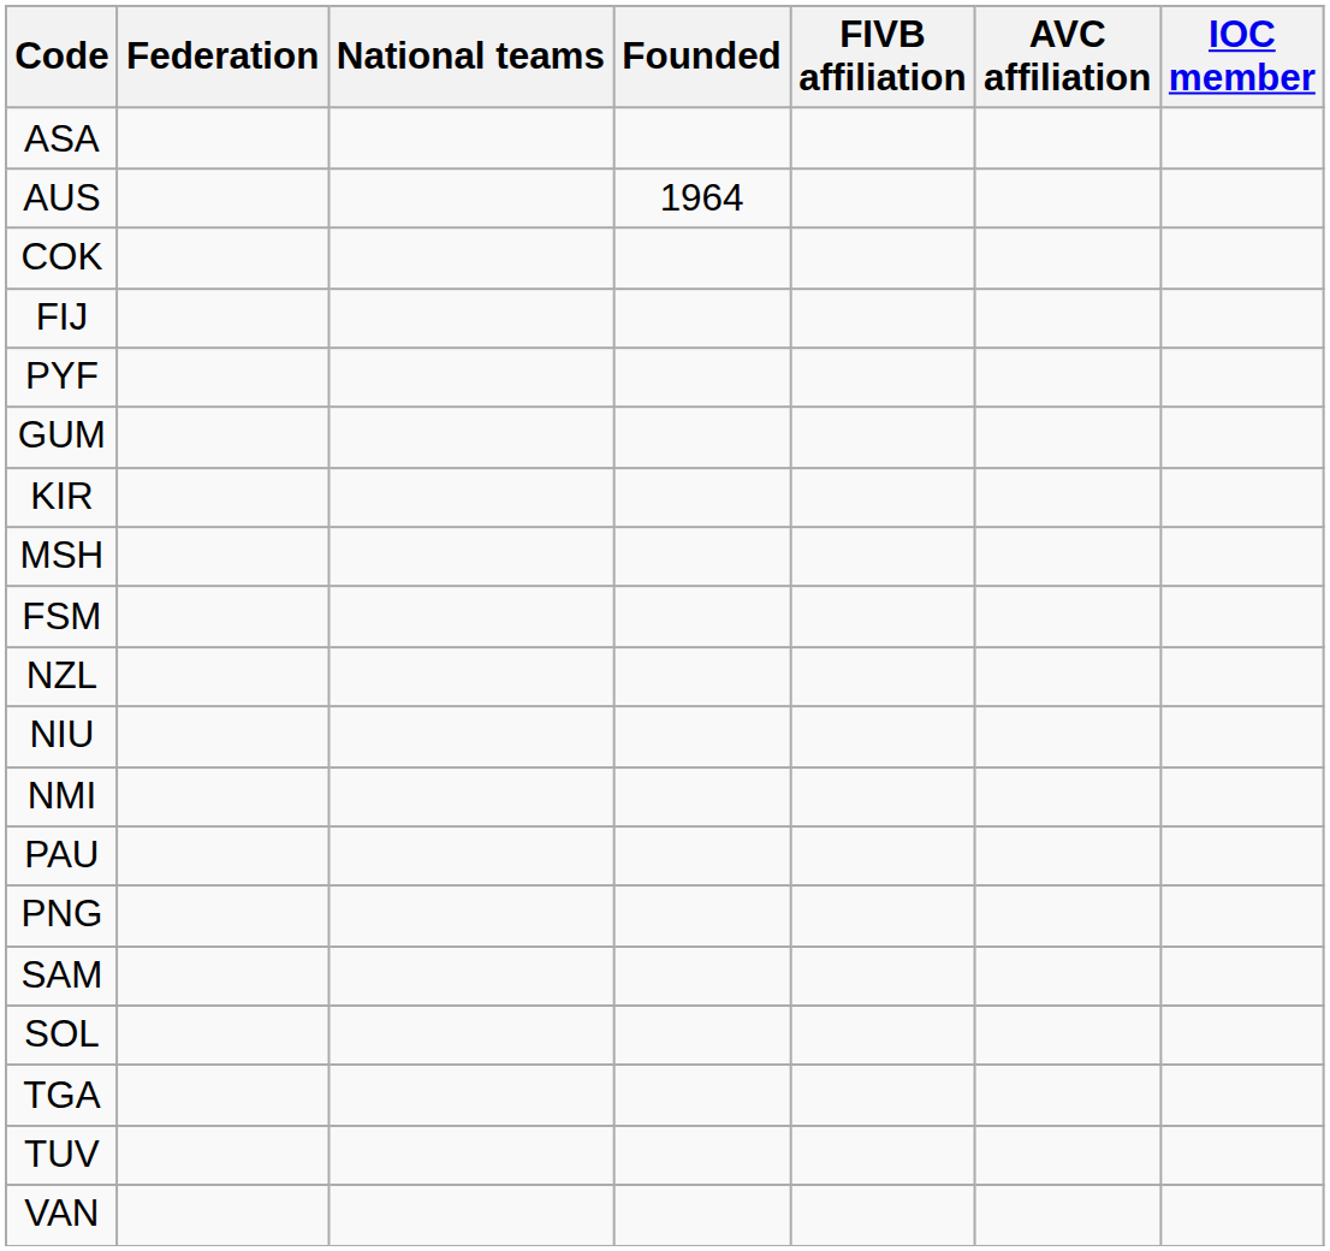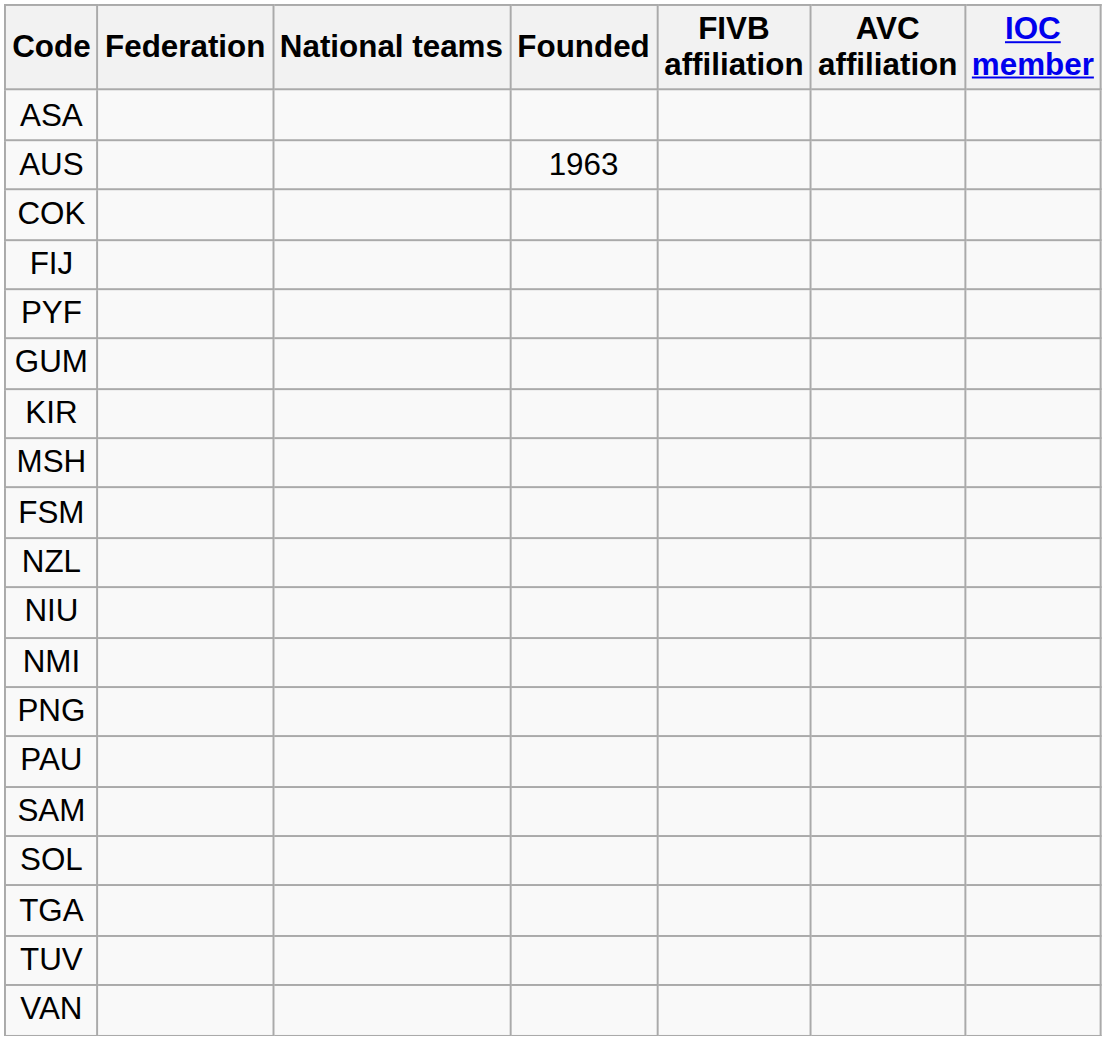 <table class="wikitable sortable" style="text-align:center">
 <tr>
 <th>Code</th>
 <th>Federation</th>
 <th class="unsortable">National teams</th>
 <th>Founded</th>
 <th>FIVB<br>affiliation</th>
 <th>AVC<br>affiliation</th>
 <th><a href='#'>IOC</a><br><a href='#'>member</a></th>
 </tr>
 <tr>
 <td>ASA</td>
 <td style="text-align:left"></td>
 <td></td>
 <td></td>
 <td></td>
 <td></td>
 <td></td>
 </tr>
 <tr>
 <td>AUS</td>
 <td style="text-align:left"></td>
 <td></td>
-<td>1964</td>
+<td>1963</td>
 <td></td>
 <td></td>
 <td></td>
 </tr>
 <tr>
 <td>COK</td>
 <td style="text-align:left"></td>
 <td></td>
 <td></td>
 <td></td>
 <td></td>
 <td></td>
 </tr>
 <tr>
 <td>FIJ</td>
 <td style="text-align:left"></td>
 <td></td>
 <td></td>
 <td></td>
 <td></td>
 <td></td>
 </tr>
 <tr>
 <td>PYF</td>
 <td style="text-align:left"></td>
 <td></td>
 <td></td>
 <td></td>
 <td></td>
 <td></td>
 </tr>
 <tr>
 <td>GUM</td>
 <td style="text-align:left"></td>
 <td></td>
 <td></td>
 <td></td>
 <td></td>
 <td></td>
 </tr>
 <tr>
 <td>KIR</td>
 <td style="text-align:left"></td>
 <td></td>
 <td></td>
 <td></td>
 <td></td>
 <td></td>
 </tr>
 <tr>
 <td>MSH</td>
 <td style="text-align:left"></td>
 <td></td>
 <td></td>
 <td></td>
 <td></td>
 <td></td>
 </tr>
 <tr>
 <td>FSM</td>
 <td style="text-align:left"></td>
 <td></td>
 <td></td>
 <td></td>
 <td></td>
 <td></td>
 </tr>
 <tr>
 <td>NZL</td>
 <td style="text-align:left"></td>
 <td></td>
 <td></td>
 <td></td>
 <td></td>
 <td></td>
 </tr>
 <tr>
 <td>NIU</td>
 <td style="text-align:left"></td>
 <td></td>
 <td></td>
 <td></td>
 <td></td>
 <td></td>
 </tr>
 <tr>
 <td>NMI</td>
 <td style="text-align:left"></td>
 <td></td>
 <td></td>
 <td></td>
 <td></td>
 <td></td>
 </tr>
 <tr>
-<td>PAU</td>
+<td>PNG</td>
 <td style="text-align:left"></td>
 <td></td>
 <td></td>
 <td></td>
 <td></td>
 <td></td>
 </tr>
 <tr>
-<td>PNG</td>
+<td>PAU</td>
 <td style="text-align:left"></td>
 <td></td>
 <td></td>
 <td></td>
 <td></td>
 <td></td>
 </tr>
 <tr>
 <td>SAM</td>
 <td style="text-align:left"></td>
 <td></td>
 <td></td>
 <td></td>
 <td></td>
 <td></td>
 </tr>
 <tr>
 <td>SOL</td>
 <td style="text-align:left"></td>
 <td></td>
 <td></td>
 <td></td>
 <td></td>
 <td></td>
 </tr>
 <tr>
 <td>TGA</td>
 <td style="text-align:left"></td>
 <td></td>
 <td></td>
 <td></td>
 <td></td>
 <td></td>
 </tr>
 <tr>
 <td>TUV</td>
 <td style="text-align:left"></td>
 <td></td>
 <td></td>
 <td></td>
 <td></td>
 <td></td>
 </tr>
 <tr>
 <td>VAN</td>
 <td style="text-align:left"></td>
 <td></td>
 <td></td>
 <td></td>
 <td></td>
 <td></td>
 </tr>
 </table>
